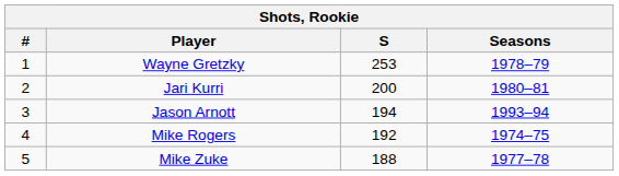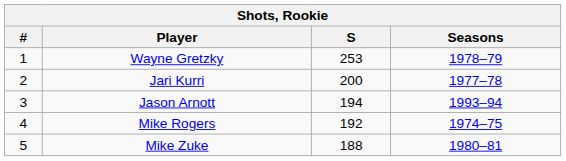 <table class="wikitable" style="text-align: center; font-size: 95%" width="70%">
 <tr>
 <th colspan="4">Shots, Rookie</th>
 </tr>
 <tr>
 <th>#</th>
 <th>Player</th>
 <th>S</th>
 <th>Seasons</th>
 </tr>
 <tr>
 <td>1</td>
 <td><a href='#'>Wayne Gretzky</a></td>
 <td>253</td>
 <td><a href='#'>1978–79</a></td>
 </tr>
 <tr>
 <td>2</td>
 <td><a href='#'>Jari Kurri</a></td>
 <td>200</td>
-<td><a href='#'>1980–81</a></td>
+<td><a href='#'>1977–78</a></td>
 </tr>
 <tr>
 <td>3</td>
 <td><a href='#'>Jason Arnott</a></td>
 <td>194</td>
 <td><a href='#'>1993–94</a></td>
 </tr>
 <tr>
 <td>4</td>
 <td><a href='#'>Mike Rogers</a></td>
 <td>192</td>
 <td><a href='#'>1974–75</a></td>
 </tr>
 <tr>
 <td>5</td>
 <td><a href='#'>Mike Zuke</a></td>
 <td>188</td>
-<td><a href='#'>1977–78</a></td>
+<td><a href='#'>1980–81</a></td>
 </tr>
 </table>
